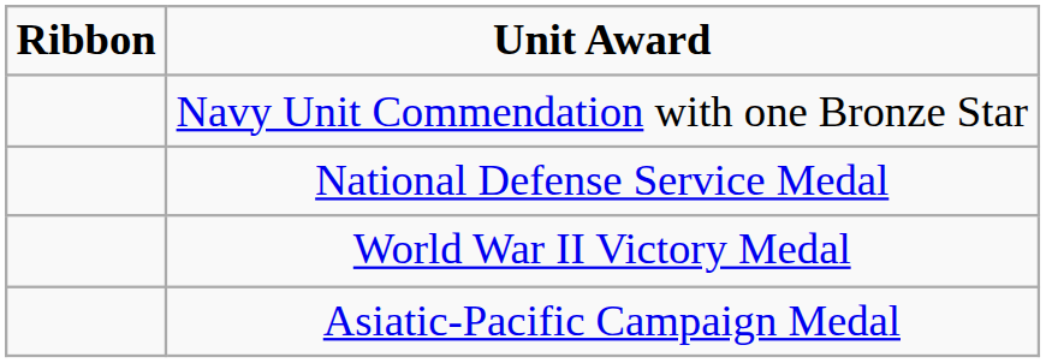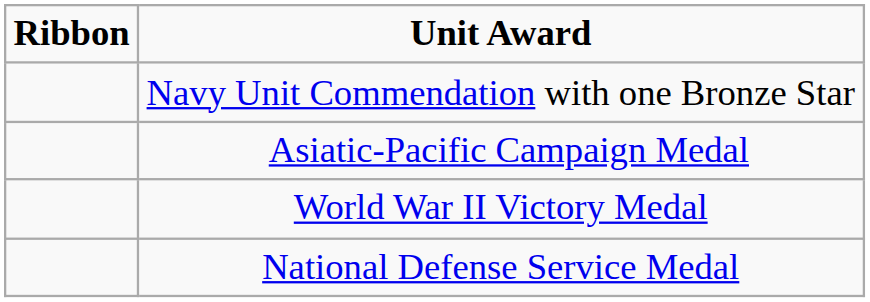 <table class="wikitable" style="text-align:center; clear: center">
 <tr>
 <td><strong>Ribbon</strong></td>
 <td><strong>Unit Award </strong></td>
 </tr>
 <tr>
 <td></td>
 <td><a href='#'>Navy Unit Commendation</a> with one Bronze Star</td>
 </tr>
 <tr>
 <td></td>
-<td><a href='#'>National Defense Service Medal</a></td>
+<td>  <a href='#'>Asiatic-Pacific Campaign Medal</a></td>
 </tr>
 <tr>
 <td></td>
 <td><a href='#'>World War II Victory Medal</a></td>
 </tr>
 <tr>
 <td></td>
-<td>  <a href='#'>Asiatic-Pacific Campaign Medal</a></td>
+<td><a href='#'>National Defense Service Medal</a></td>
 </tr>
 </table>
